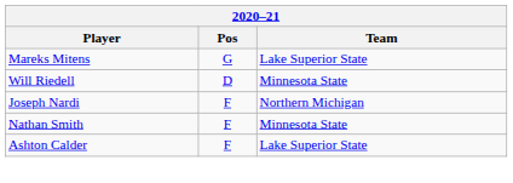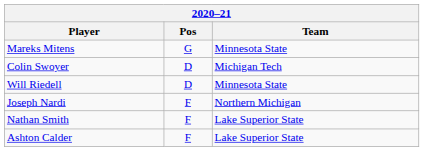 <table class="wikitable" width=95%>
 <tr>
 <th colspan=3><a href='#'>2020–21</a></th>
 </tr>
 <tr>
 <th>Player</th>
 <th>Pos</th>
 <th>Team</th>
 </tr>
 <tr>
 <td><a href='#'>Mareks Mitens</a></td>
 <td align=center><a href='#'>G</a></td>
-<td><a href='#'>Lake Superior State</a></td>
+<td><a href='#'>Minnesota State</a></td>
+</tr>
+<tr>
+<td><a href='#'>Colin Swoyer</a></td>
+<td align=center><a href='#'>D</a></td>
+<td><a href='#'>Michigan Tech</a></td>
 </tr>
 <tr>
 <td><a href='#'>Will Riedell</a></td>
 <td align=center><a href='#'>D</a></td>
 <td><a href='#'>Minnesota State</a></td>
 </tr>
 <tr>
 <td><a href='#'>Joseph Nardi</a></td>
 <td align=center><a href='#'>F</a></td>
 <td><a href='#'>Northern Michigan</a></td>
 </tr>
 <tr>
 <td><a href='#'>Nathan Smith</a></td>
 <td align=center><a href='#'>F</a></td>
-<td><a href='#'>Minnesota State</a></td>
+<td><a href='#'>Lake Superior State</a></td>
 </tr>
 <tr>
 <td><a href='#'>Ashton Calder</a></td>
 <td align=center><a href='#'>F</a></td>
 <td><a href='#'>Lake Superior State</a></td>
 </tr>
 </table>
